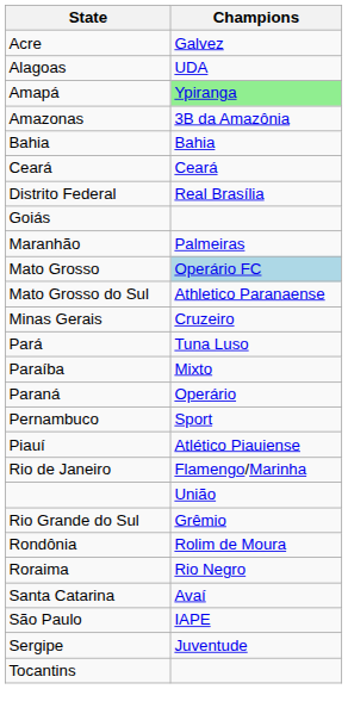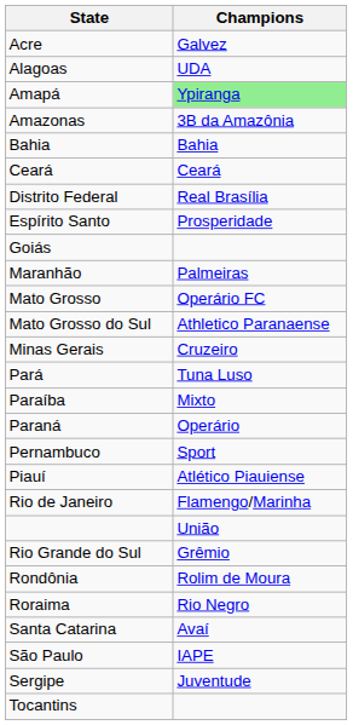 <table class="wikitable">
 <tr>
 <th width=160px>State</th>
 <th width=165px>Champions</th>
 </tr>
 <tr>
 <td> Acre</td>
 <td><a href='#'>Galvez</a></td>
 </tr>
 <tr>
 <td> Alagoas</td>
 <td><a href='#'>UDA</a></td>
 </tr>
 <tr>
 <td> Amapá</td>
 <td style="background: lightgreen;"><a href='#'>Ypiranga</a></td>
 </tr>
 <tr>
 <td> Amazonas</td>
 <td><a href='#'>3B da Amazônia</a></td>
 </tr>
 <tr>
 <td> Bahia</td>
 <td><a href='#'>Bahia</a></td>
 </tr>
 <tr>
 <td> Ceará</td>
 <td><a href='#'>Ceará</a></td>
 </tr>
 <tr>
 <td> Distrito Federal</td>
 <td><a href='#'>Real Brasília</a></td>
 </tr>
 <tr>
+<td> Espírito Santo</td>
+<td><a href='#'>Prosperidade</a></td>
+</tr>
+<tr>
 <td> Goiás</td>
 <td></td>
 </tr>
 <tr>
 <td> Maranhão</td>
 <td><a href='#'>Palmeiras</a></td>
 </tr>
 <tr>
 <td> Mato Grosso</td>
-<td style="background: lightblue;"><a href='#'>Operário FC</a></td>
+<td><a href='#'>Operário FC</a></td>
 </tr>
 <tr>
 <td> Mato Grosso do Sul</td>
 <td><a href='#'>Athletico Paranaense</a></td>
 </tr>
 <tr>
 <td> Minas Gerais</td>
 <td><a href='#'>Cruzeiro</a></td>
 </tr>
 <tr>
 <td> Pará</td>
 <td><a href='#'>Tuna Luso</a></td>
 </tr>
 <tr>
 <td> Paraíba</td>
 <td><a href='#'>Mixto</a></td>
 </tr>
 <tr>
 <td> Paraná</td>
 <td><a href='#'>Operário</a></td>
 </tr>
 <tr>
 <td> Pernambuco</td>
 <td><a href='#'>Sport</a></td>
 </tr>
 <tr>
 <td> Piauí</td>
 <td><a href='#'>Atlético Piauiense</a></td>
 </tr>
 <tr>
 <td> Rio de Janeiro</td>
 <td><a href='#'>Flamengo</a>/<a href='#'>Marinha</a></td>
 </tr>
 <tr>
 <td></td>
 <td><a href='#'>União</a></td>
 </tr>
 <tr>
 <td> Rio Grande do Sul</td>
 <td><a href='#'>Grêmio</a></td>
 </tr>
 <tr>
 <td> Rondônia</td>
 <td><a href='#'>Rolim de Moura</a></td>
 </tr>
 <tr>
 <td> Roraima</td>
 <td><a href='#'>Rio Negro</a></td>
 </tr>
 <tr>
 <td> Santa Catarina</td>
 <td><a href='#'>Avaí</a></td>
 </tr>
 <tr>
 <td> São Paulo</td>
 <td><a href='#'>IAPE</a></td>
 </tr>
 <tr>
 <td> Sergipe</td>
 <td><a href='#'>Juventude</a></td>
 </tr>
 <tr>
 <td> Tocantins</td>
 <td></td>
 </tr>
 </table>
